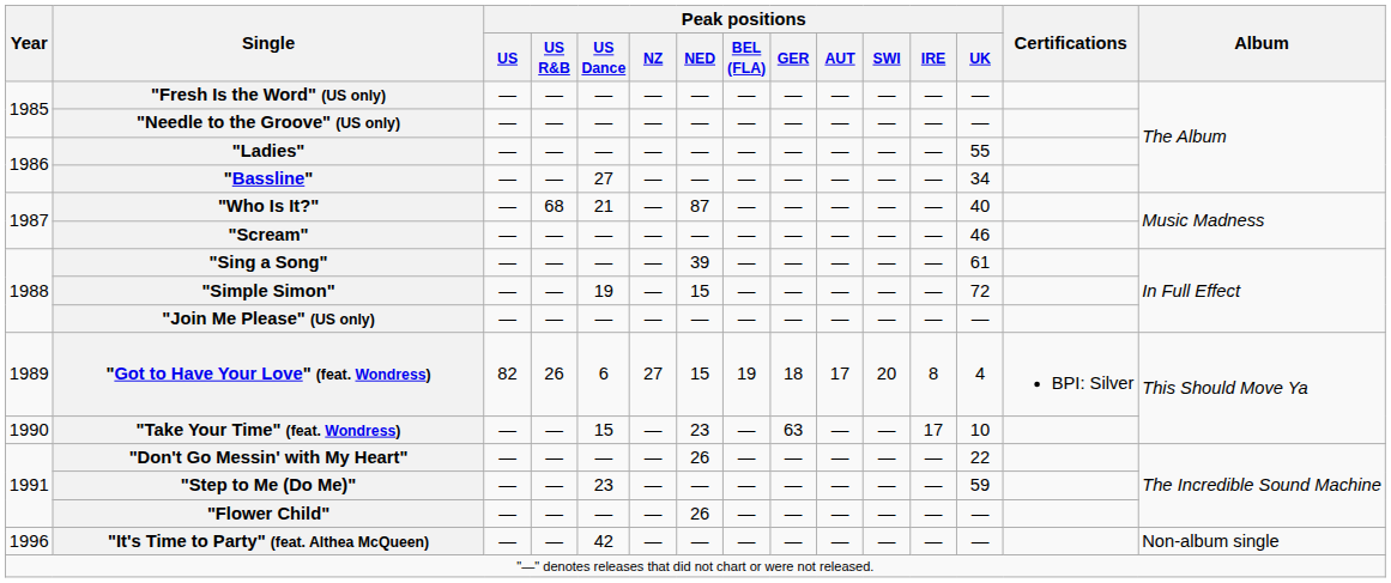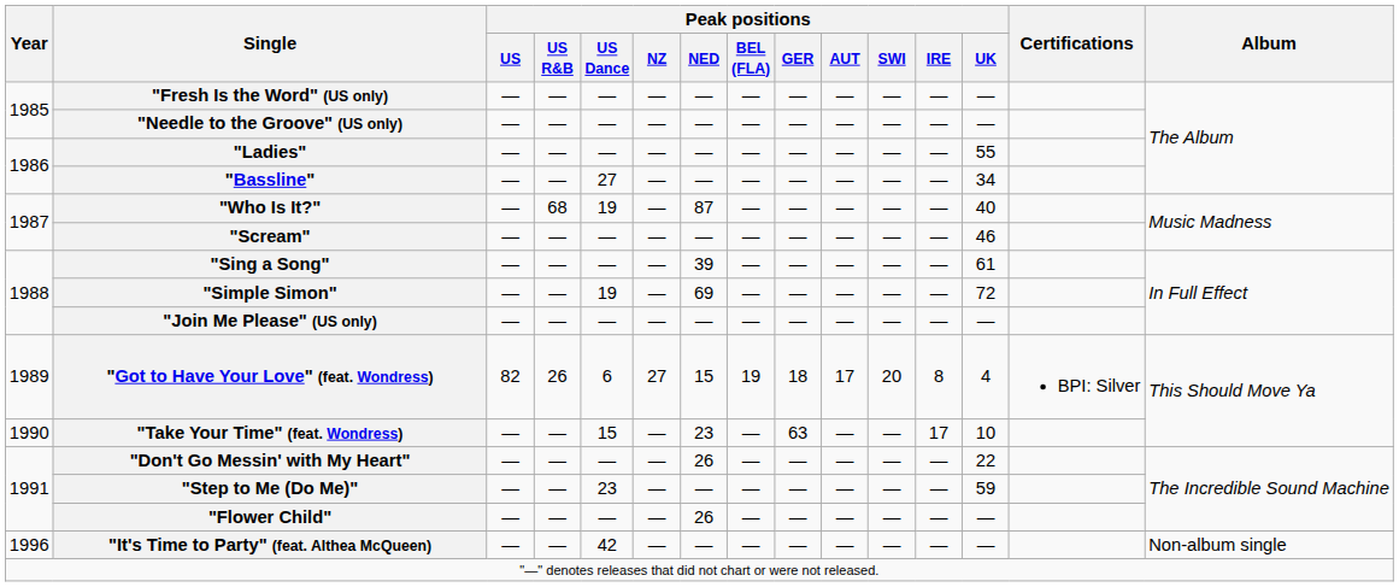 <table class="wikitable plainrowheaders" style="text-align:center;">
 <tr>
 <th rowspan="2">Year</th>
 <th rowspan="2" style="width:24em;">Single</th>
 <th colspan="11">Peak positions</th>
 <th rowspan="2">Certifications</th>
 <th rowspan="2">Album</th>
 </tr>
 <tr>
 <th width="35"><small><a href='#'>US</a></small><br></th>
 <th width="35"><small><a href='#'>US R&B</a></small><br></th>
 <th width="35"><small><a href='#'>US Dance</a></small><br></th>
 <th width="35"><small><a href='#'>NZ</a></small><br></th>
 <th width="35"><small><a href='#'>NED</a></small><br></th>
 <th width="35"><small><a href='#'>BEL<br>(FLA)</a></small><br></th>
 <th width="35"><small><a href='#'>GER</a></small><br></th>
 <th width="35"><small><a href='#'>AUT</a></small><br></th>
 <th width="35"><small><a href='#'>SWI</a></small><br></th>
 <th width="35"><small><a href='#'>IRE</a></small><br></th>
 <th width="35"><small><a href='#'>UK</a></small><br></th>
 </tr>
 <tr>
 <td rowspan="2">1985</td>
 <th scope="row">"Fresh Is the Word" <small>(US only)</small></th>
 <td>—</td>
 <td>—</td>
 <td>—</td>
 <td>—</td>
 <td>—</td>
 <td>—</td>
 <td>—</td>
 <td>—</td>
 <td>—</td>
 <td>—</td>
 <td>—</td>
 <td></td>
 <td align="left" rowspan="4"><em>The Album</em></td>
 </tr>
 <tr>
 <th scope="row">"Needle to the Groove" <small>(US only)</small></th>
 <td>—</td>
 <td>—</td>
 <td>—</td>
 <td>—</td>
 <td>—</td>
 <td>—</td>
 <td>—</td>
 <td>—</td>
 <td>—</td>
 <td>—</td>
 <td>—</td>
 <td></td>
 </tr>
 <tr>
 <td rowspan="2">1986</td>
 <th scope="row">"Ladies"</th>
 <td>—</td>
 <td>—</td>
 <td>—</td>
 <td>—</td>
 <td>—</td>
 <td>—</td>
 <td>—</td>
 <td>—</td>
 <td>—</td>
 <td>—</td>
 <td>55</td>
 <td></td>
 </tr>
 <tr>
 <th scope="row">"<a href='#'>Bassline</a>"</th>
 <td>—</td>
 <td>—</td>
 <td>27</td>
 <td>—</td>
 <td>—</td>
 <td>—</td>
 <td>—</td>
 <td>—</td>
 <td>—</td>
 <td>—</td>
 <td>34</td>
 <td></td>
 </tr>
 <tr>
 <td rowspan="2">1987</td>
 <th scope="row">"Who Is It?"</th>
 <td>—</td>
 <td>68</td>
-<td>21</td>
+<td>19</td>
 <td>—</td>
 <td>87</td>
 <td>—</td>
 <td>—</td>
 <td>—</td>
 <td>—</td>
 <td>—</td>
 <td>40</td>
 <td></td>
 <td align="left" rowspan="2"><em>Music Madness</em></td>
 </tr>
 <tr>
 <th scope="row">"Scream"</th>
 <td>—</td>
 <td>—</td>
 <td>—</td>
 <td>—</td>
 <td>—</td>
 <td>—</td>
 <td>—</td>
 <td>—</td>
 <td>—</td>
 <td>—</td>
 <td>46</td>
 <td></td>
 </tr>
 <tr>
 <td rowspan="3">1988</td>
 <th scope="row">"Sing a Song"</th>
 <td>—</td>
 <td>—</td>
 <td>—</td>
 <td>—</td>
 <td>39</td>
 <td>—</td>
 <td>—</td>
 <td>—</td>
 <td>—</td>
 <td>—</td>
 <td>61</td>
 <td></td>
 <td align="left" rowspan="3"><em>In Full Effect</em></td>
 </tr>
 <tr>
 <th scope="row">"Simple Simon"</th>
 <td>—</td>
 <td>—</td>
 <td>19</td>
 <td>—</td>
-<td>15</td>
+<td>69</td>
 <td>—</td>
 <td>—</td>
 <td>—</td>
 <td>—</td>
 <td>—</td>
 <td>72</td>
 <td></td>
 </tr>
 <tr>
 <th scope="row">"Join Me Please" <small>(US only)</small></th>
 <td>—</td>
 <td>—</td>
 <td>—</td>
 <td>—</td>
 <td>—</td>
 <td>—</td>
 <td>—</td>
 <td>—</td>
 <td>—</td>
 <td>—</td>
 <td>—</td>
 <td></td>
 </tr>
 <tr>
 <td rowspan="1">1989</td>
 <th scope="row">"<a href='#'>Got to Have Your Love</a>" <small>(feat. <a href='#'>Wondress</a>)</small></th>
 <td>82</td>
 <td>26</td>
 <td>6</td>
 <td>27</td>
 <td>15</td>
 <td>19</td>
 <td>18</td>
 <td>17</td>
 <td>20</td>
 <td>8</td>
 <td>4</td>
 <td><br><ul><li>BPI: Silver</li></ul></td>
 <td align="left" rowspan="2"><em>This Should Move Ya</em></td>
 </tr>
 <tr>
 <td rowspan="1">1990</td>
 <th scope="row">"Take Your Time" <small>(feat. <a href='#'>Wondress</a>)</small></th>
 <td>—</td>
 <td>—</td>
 <td>15</td>
 <td>—</td>
 <td>23</td>
 <td>—</td>
 <td>63</td>
 <td>—</td>
 <td>—</td>
 <td>17</td>
 <td>10</td>
 <td></td>
 </tr>
 <tr>
 <td rowspan="3">1991</td>
 <th scope="row">"Don't Go Messin' with My Heart"</th>
 <td>—</td>
 <td>—</td>
 <td>—</td>
 <td>—</td>
 <td>26</td>
 <td>—</td>
 <td>—</td>
 <td>—</td>
 <td>—</td>
 <td>—</td>
 <td>22</td>
 <td></td>
 <td align="left" rowspan="3"><em>The Incredible Sound Machine</em></td>
 </tr>
 <tr>
 <th scope="row">"Step to Me (Do Me)"</th>
 <td>—</td>
 <td>—</td>
 <td>23</td>
 <td>—</td>
 <td>—</td>
 <td>—</td>
 <td>—</td>
 <td>—</td>
 <td>—</td>
 <td>—</td>
 <td>59</td>
 <td></td>
 </tr>
 <tr>
 <th scope="row">"Flower Child"</th>
 <td>—</td>
 <td>—</td>
 <td>—</td>
 <td>—</td>
 <td>26</td>
 <td>—</td>
 <td>—</td>
 <td>—</td>
 <td>—</td>
 <td>—</td>
 <td>—</td>
 <td></td>
 </tr>
 <tr>
 <td rowspan="1">1996</td>
 <th scope="row">"It's Time to Party" <small>(feat. Althea McQueen)</small></th>
 <td>—</td>
 <td>—</td>
 <td>42</td>
 <td>—</td>
 <td>—</td>
 <td>—</td>
 <td>—</td>
 <td>—</td>
 <td>—</td>
 <td>—</td>
 <td>—</td>
 <td></td>
 <td align="left" rowspan="1">Non-album single</td>
 </tr>
 <tr>
 <td align="center" colspan="15" style="font-size:9pt">"—" denotes releases that did not chart or were not released.</td>
 </tr>
 </table>
